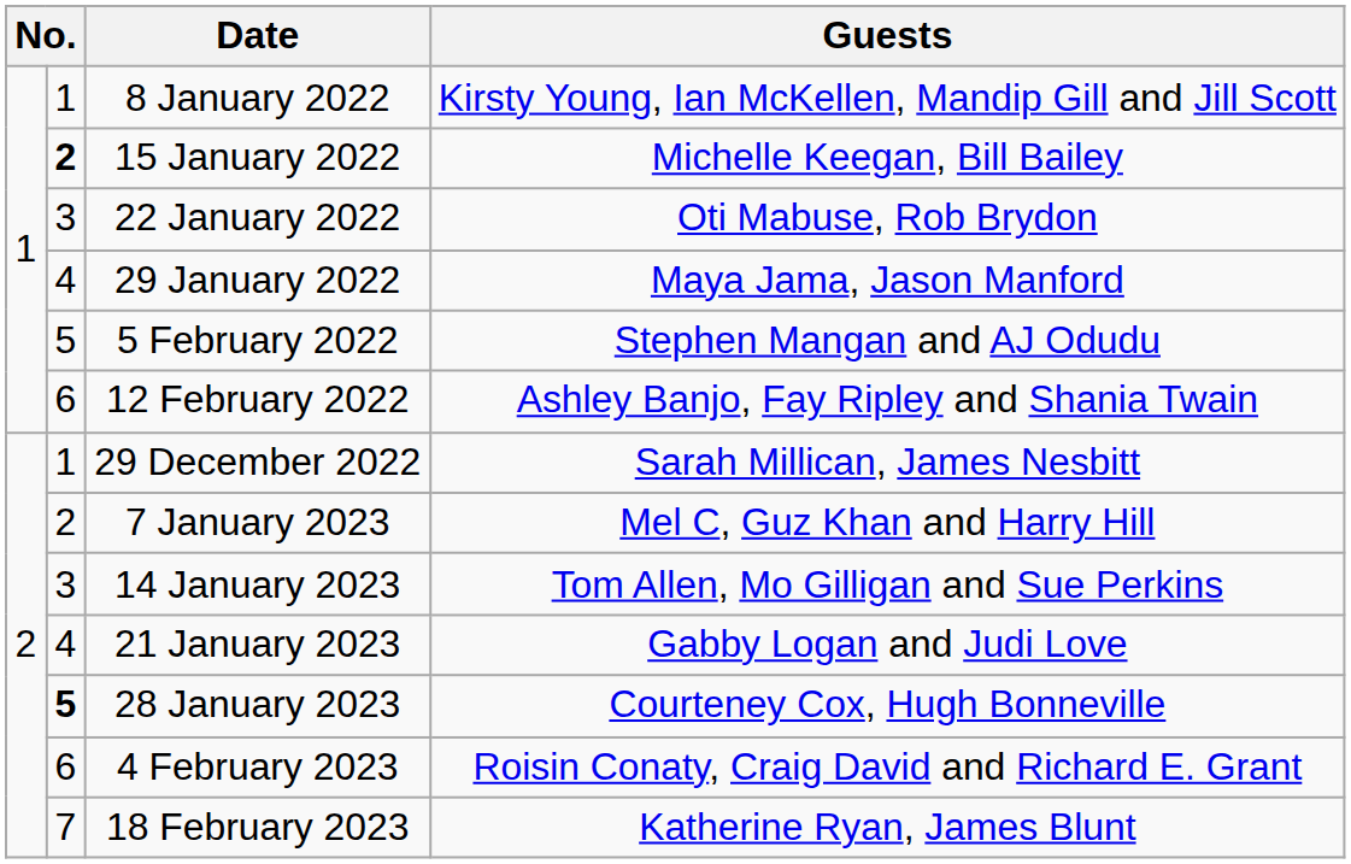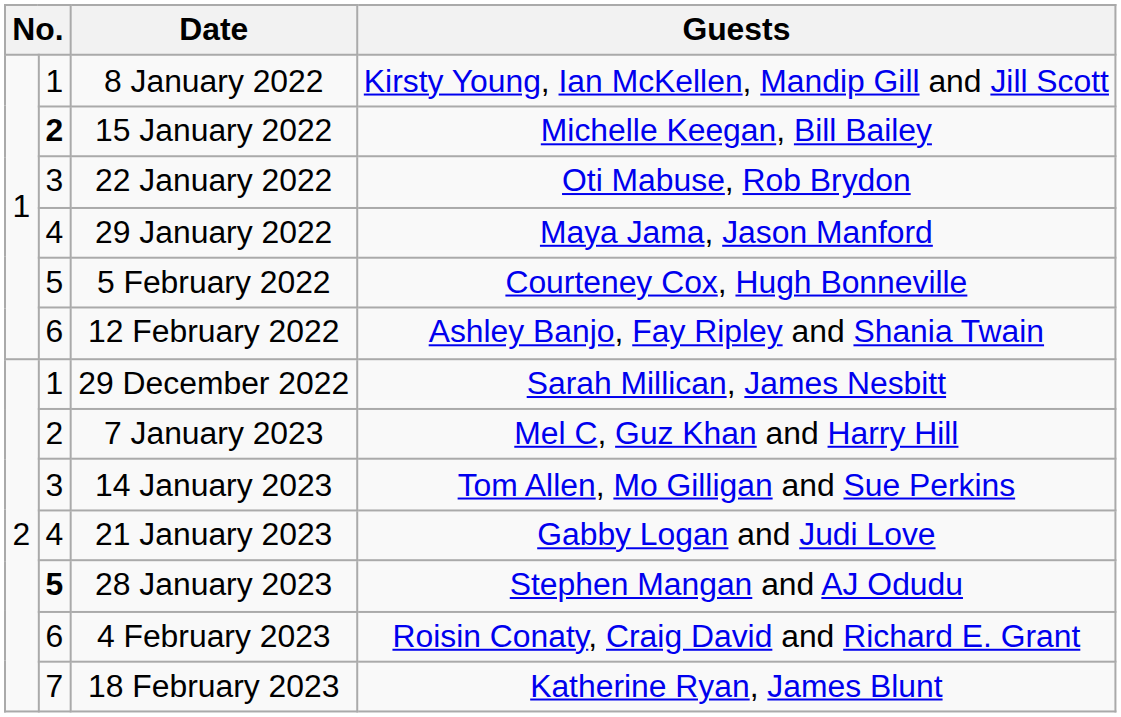 <table class="wikitable" style="text-align:center;">
 <tr>
 <th colspan="2">No.</th>
 <th>Date</th>
 <th>Guests</th>
 </tr>
 <tr>
 <td rowspan="6">1</td>
 <td>1</td>
 <td>8 January 2022</td>
 <td><a href='#'>Kirsty Young</a>, <a href='#'>Ian McKellen</a>, <a href='#'>Mandip Gill</a> and <a href='#'>Jill Scott</a></td>
 </tr>
 <tr>
 <td><strong>2</strong></td>
 <td>15 January 2022</td>
 <td><a href='#'>Michelle Keegan</a>, <a href='#'>Bill Bailey</a></td>
 </tr>
 <tr>
 <td>3</td>
 <td>22 January 2022</td>
 <td><a href='#'>Oti Mabuse</a>, <a href='#'>Rob Brydon</a></td>
 </tr>
 <tr>
 <td>4</td>
 <td>29 January 2022</td>
 <td><a href='#'>Maya Jama</a>, <a href='#'>Jason Manford</a></td>
 </tr>
 <tr>
 <td>5</td>
 <td>5 February 2022</td>
-<td><a href='#'>Stephen Mangan</a> and <a href='#'>AJ Odudu</a></td>
+<td><a href='#'>Courteney Cox</a>, <a href='#'>Hugh Bonneville</a></td>
 </tr>
 <tr>
 <td>6</td>
 <td>12 February 2022</td>
 <td><a href='#'>Ashley Banjo</a>, <a href='#'>Fay Ripley</a> and <a href='#'>Shania Twain</a></td>
 </tr>
 <tr>
 <td rowspan="7">2</td>
 <td>1</td>
 <td>29 December 2022</td>
 <td><a href='#'>Sarah Millican</a>, <a href='#'>James Nesbitt</a></td>
 </tr>
 <tr>
 <td>2</td>
 <td>7 January 2023</td>
 <td><a href='#'>Mel C</a>, <a href='#'>Guz Khan</a> and <a href='#'>Harry Hill</a></td>
 </tr>
 <tr>
 <td>3</td>
 <td>14 January 2023</td>
 <td><a href='#'>Tom Allen</a>, <a href='#'>Mo Gilligan</a> and <a href='#'>Sue Perkins</a></td>
 </tr>
 <tr>
 <td>4</td>
 <td>21 January 2023</td>
 <td><a href='#'>Gabby Logan</a> and <a href='#'>Judi Love</a></td>
 </tr>
 <tr>
 <td><strong>5</strong></td>
 <td>28 January 2023</td>
-<td><a href='#'>Courteney Cox</a>, <a href='#'>Hugh Bonneville</a></td>
+<td><a href='#'>Stephen Mangan</a> and <a href='#'>AJ Odudu</a></td>
 </tr>
 <tr>
 <td>6</td>
 <td>4 February 2023</td>
 <td><a href='#'>Roisin Conaty</a>, <a href='#'>Craig David</a> and <a href='#'>Richard E. Grant</a></td>
 </tr>
 <tr>
 <td>7</td>
 <td>18 February 2023</td>
 <td><a href='#'>Katherine Ryan</a>, <a href='#'>James Blunt</a></td>
 </tr>
 </table>
